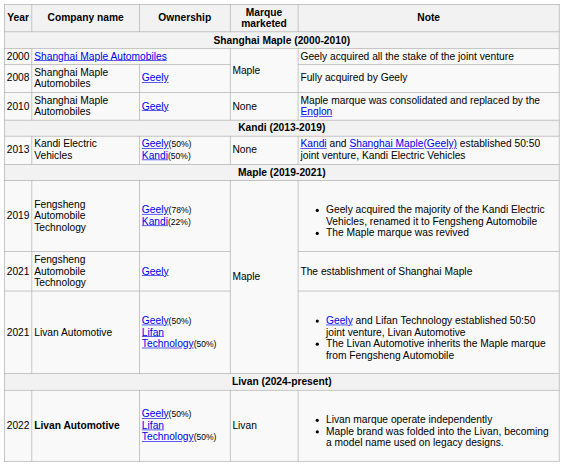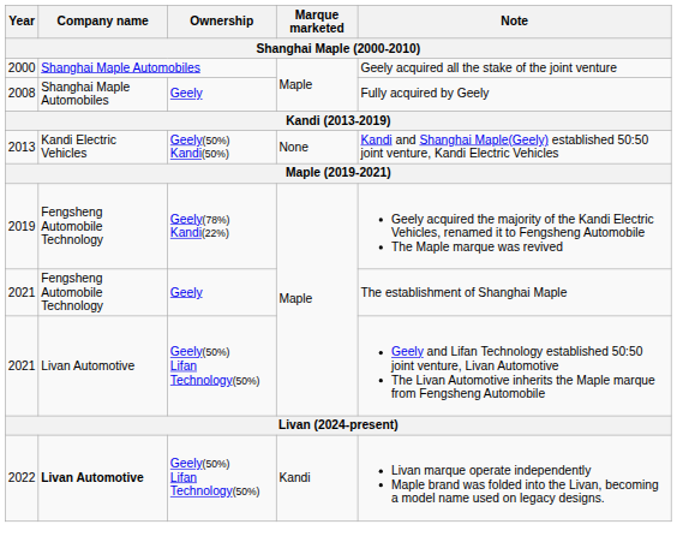 <table class="wikitable">
 <tr>
 <th>Year</th>
 <th>Company name</th>
 <th>Ownership</th>
 <th>Marque marketed</th>
 <th>Note</th>
 </tr>
 <tr>
 <th colspan="5">Shanghai Maple (2000-2010)</th>
 </tr>
 <tr>
 <td>2000</td>
 <td colspan="2"><a href='#'>Shanghai Maple Automobiles</a></td>
 <td rowspan="2">Maple</td>
 <td>Geely acquired all the stake of the joint venture</td>
 </tr>
 <tr>
 <td>2008</td>
 <td>Shanghai Maple Automobiles</td>
 <td><a href='#'>Geely</a></td>
 <td>Fully acquired by Geely</td>
-</tr>
-<tr>
-<td>2010</td>
-<td>Shanghai Maple Automobiles</td>
-<td><a href='#'>Geely</a></td>
-<td>None</td>
-<td>Maple marque was consolidated and replaced by the <a href='#'>Englon</a></td>
 </tr>
 <tr>
 <th colspan="5">Kandi (2013-2019)</th>
 </tr>
 <tr>
 <td>2013</td>
 <td>Kandi Electric Vehicles</td>
 <td><a href='#'>Geely</a><small>(50%)</small><br><a href='#'>Kandi</a><small>(50%)</small></td>
 <td>None</td>
 <td><a href='#'>Kandi</a> and <a href='#'>Shanghai Maple(Geely)</a> established 50:50 joint venture, Kandi Electric Vehicles</td>
 </tr>
 <tr>
 <th colspan="5">Maple (2019-2021)</th>
 </tr>
 <tr>
 <td>2019</td>
 <td>Fengsheng Automobile Technology</td>
 <td><a href='#'>Geely</a><small>(78%)</small><br><a href='#'>Kandi</a><small>(22%)</small></td>
 <td rowspan="3">Maple</td>
 <td><br><ul><li>Geely acquired the majority of the Kandi Electric Vehicles, renamed it to Fengsheng Automobile</li><li>The Maple marque was revived</li></ul></td>
 </tr>
 <tr>
 <td>2021</td>
 <td>Fengsheng Automobile Technology</td>
 <td><a href='#'>Geely</a></td>
 <td>The establishment of Shanghai Maple</td>
 </tr>
 <tr>
 <td>2021</td>
 <td>Livan Automotive</td>
 <td><a href='#'>Geely</a><small>(50%)</small><br><a href='#'>Lifan Technology</a><small>(50%)</small></td>
 <td><br><ul><li><a href='#'>Geely</a> and Lifan Technology established 50:50 joint venture, Livan Automotive</li><li>The Livan Automotive inherits the Maple marque from Fengsheng Automobile</li></ul></td>
 </tr>
 <tr>
 <th colspan="5">Livan (2024-present)</th>
 </tr>
 <tr>
 <td>2022</td>
 <td><strong>Livan Automotive</strong></td>
 <td><a href='#'>Geely</a><small>(50%)</small><br><a href='#'>Lifan Technology</a><small>(50%)</small></td>
-<td>Livan</td>
+<td>Kandi</td>
 <td><br><ul><li>Livan marque operate independently</li><li>Maple brand was folded into the Livan, becoming a model name used on legacy designs.</li></ul></td>
 </tr>
 </table>
